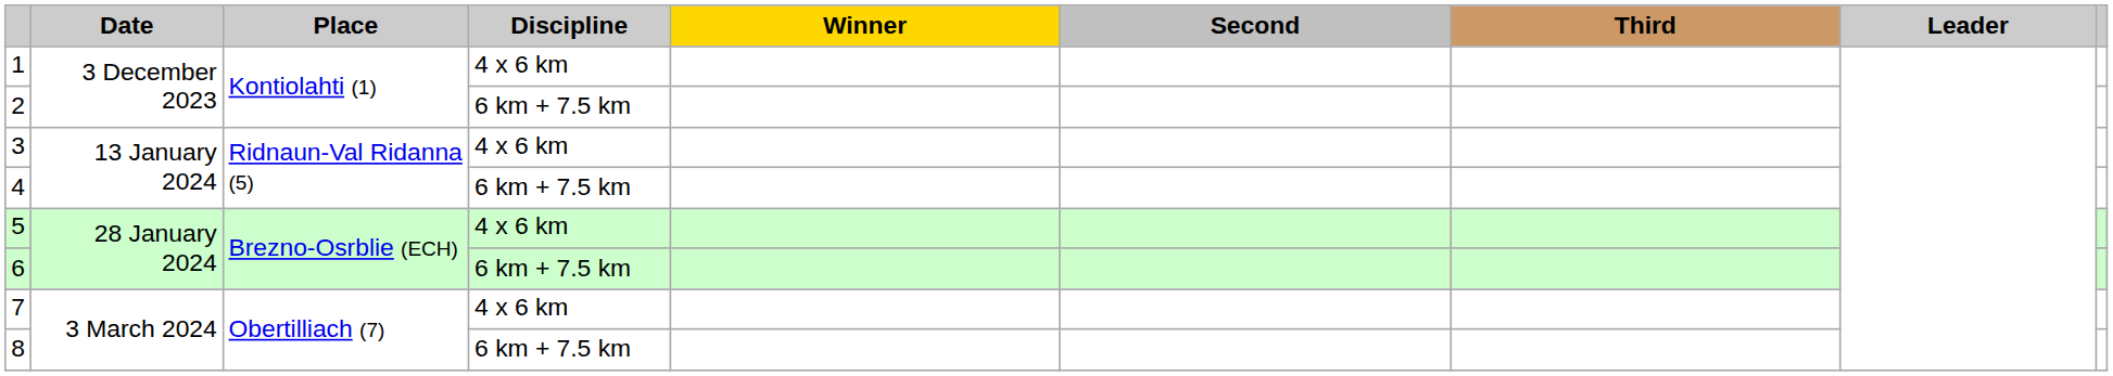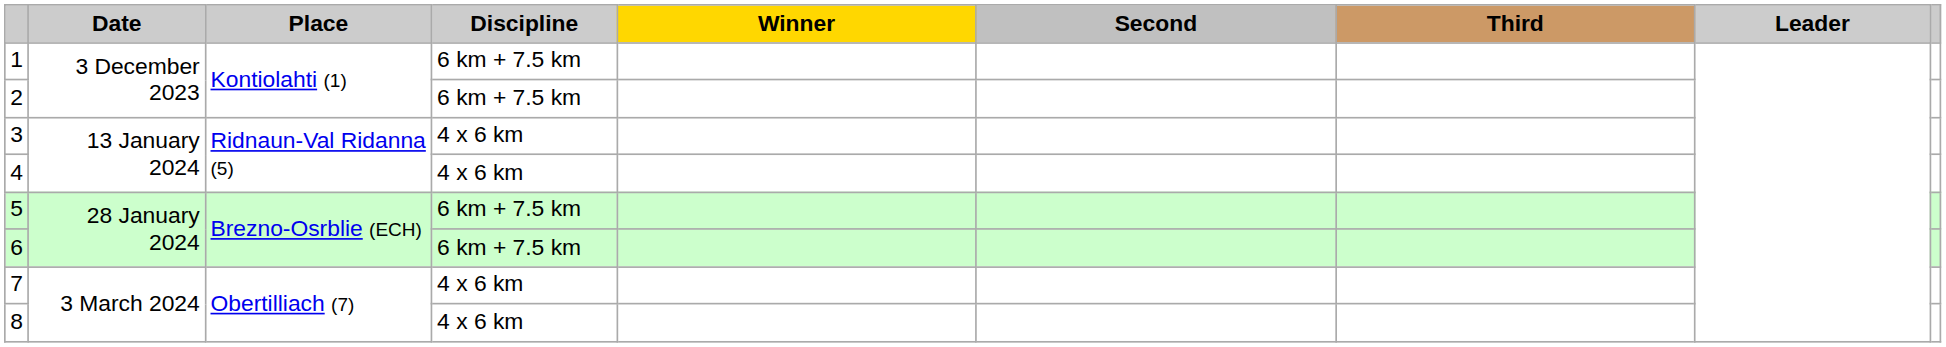 <table class="wikitable plainrowheaders" style="background:#fff; font-size:86%; line-height:16px; border:grey solid 1px; border-collapse:collapse;">
 <tr>
 <th scope="col" style="background:#ccc; width=5 px;"></th>
 <th scope="col" style="background:#ccc; width:100px;">Date</th>
 <th scope="col" style="background:#ccc; width:130px;">Place <br> </th>
 <th scope="col" style="background:#ccc; width:105px;">Discipline</th>
 <th scope="col" style="background:gold; width:210px;">Winner</th>
 <th scope="col" style="background:silver; width:210px;">Second</th>
 <th scope="col" style="background:#c96; width:210px;">Third</th>
 <th scope="col" style="background:#ccc; width:135px;">Leader <br> </th>
 <th scope="col" style="background:#ccc; width=5 px;"></th>
 </tr>
 <tr>
 <td align="center">1</td>
 <td rowspan=2 align="right">3 December 2023</td>
 <td rowspan=2> <a href='#'>Kontiolahti</a> <small>(1)</small></td>
-<td>4 x 6 km</td>
+<td>6 km + 7.5 km <br></td>
 <td></td>
 <td></td>
 <td></td>
 <td rowspan=8></td>
 <td></td>
 </tr>
 <tr>
 <td align="center">2</td>
 <td>6 km + 7.5 km <br></td>
 <td></td>
 <td></td>
 <td></td>
 <td></td>
 </tr>
 <tr>
 <td align="center">3</td>
 <td rowspan=2 align="right">13 January 2024</td>
 <td rowspan=2> <a href='#'>Ridnaun-Val Ridanna</a> <small>(5)</small></td>
 <td>4 x 6 km</td>
 <td></td>
 <td></td>
 <td></td>
 <td></td>
 </tr>
 <tr>
 <td align="center">4</td>
-<td>6 km + 7.5 km <br></td>
+<td>4 x 6 km</td>
 <td></td>
 <td></td>
 <td></td>
 <td></td>
 </tr>
 <tr style="background:#CCFFCC">
 <td align="center">5</td>
 <td rowspan=2 align="right">28 January 2024</td>
 <td rowspan=2> <a href='#'>Brezno-Osrblie</a> <small>(ECH)</small></td>
-<td>4 x 6 km</td>
+<td>6 km + 7.5 km <br></td>
 <td></td>
 <td></td>
 <td></td>
 <td></td>
 </tr>
 <tr style="background:#CCFFCC">
 <td align="center">6</td>
 <td>6 km + 7.5 km <br></td>
 <td></td>
 <td></td>
 <td></td>
 <td></td>
 </tr>
 <tr>
 <td align="center">7</td>
 <td rowspan=2 align="right">3 March 2024</td>
 <td rowspan=2> <a href='#'>Obertilliach</a> <small>(7)</small></td>
 <td>4 x 6 km</td>
 <td></td>
 <td></td>
 <td></td>
 <td></td>
 </tr>
 <tr>
 <td align="center">8</td>
-<td>6 km + 7.5 km <br></td>
+<td>4 x 6 km</td>
 <td></td>
 <td></td>
 <td></td>
 <td></td>
 </tr>
 </table>
